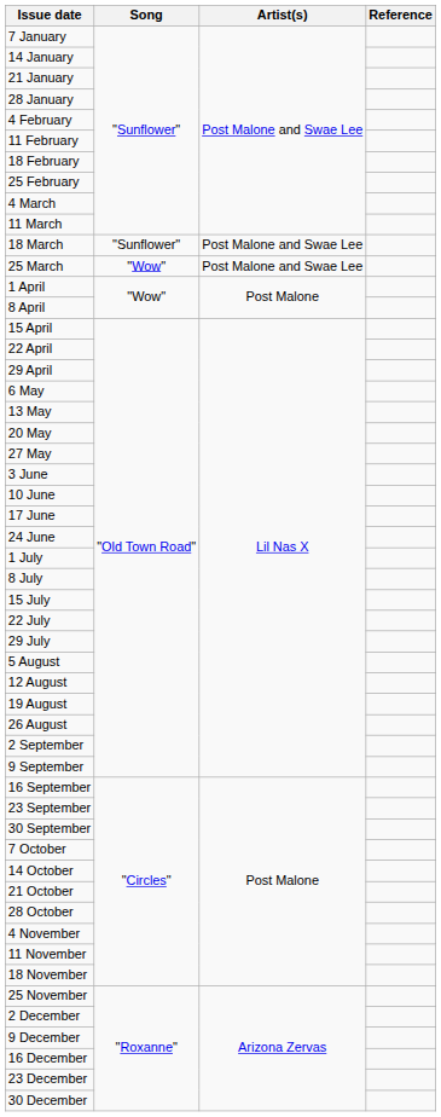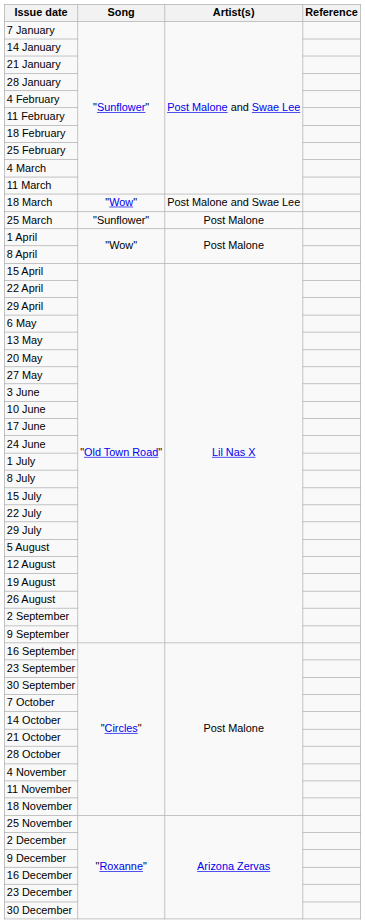 <table class="wikitable">
 <tr>
 <th>Issue date</th>
 <th>Song</th>
 <th>Artist(s)</th>
 <th>Reference</th>
 </tr>
 <tr>
 <td align="left">7 January</td>
 <td align="center" rowspan="10">"<a href='#'>Sunflower</a>"</td>
 <td align="center" rowspan="10"><a href='#'>Post Malone</a> and <a href='#'>Swae Lee</a></td>
 <td align="center"></td>
 </tr>
 <tr>
 <td align="left">14 January</td>
 <td align="center"></td>
 </tr>
 <tr>
 <td align="left">21 January</td>
 <td align="center"></td>
 </tr>
 <tr>
 <td align="left">28 January</td>
 <td align="center"></td>
 </tr>
 <tr>
 <td align="left">4 February</td>
 <td align="center"></td>
 </tr>
 <tr>
 <td align="left">11 February</td>
 <td align="center"></td>
 </tr>
 <tr>
 <td align="left">18 February</td>
 <td align="center"></td>
 </tr>
 <tr>
 <td align="left">25 February</td>
 <td align="center"></td>
 </tr>
 <tr>
 <td align="left">4 March</td>
 <td align="center"></td>
 </tr>
 <tr>
 <td align="left">11 March</td>
 <td align="center"></td>
 </tr>
 <tr>
 <td align="left">18 March</td>
-<td align="center">"Sunflower"</td>
+<td align="center">"<a href='#'>Wow</a>"</td>
 <td align="center">Post Malone and Swae Lee</td>
 <td align="center"></td>
 </tr>
 <tr>
 <td align="left">25 March</td>
-<td align="center">"<a href='#'>Wow</a>"</td>
-<td align="center">Post Malone and Swae Lee</td>
+<td align="center">"Sunflower"</td>
+<td align="center">Post Malone</td>
 <td align="center"></td>
 </tr>
 <tr>
 <td align="left">1 April</td>
 <td align="center" rowspan="2">"Wow"</td>
 <td align="center" rowspan="2">Post Malone</td>
 <td align="center"></td>
 </tr>
 <tr>
 <td align="left">8 April</td>
 <td align="center"></td>
 </tr>
 <tr>
 <td align="left">15 April</td>
 <td align="center" rowspan="22">"<a href='#'>Old Town Road</a>"</td>
 <td align="center" rowspan="22"><a href='#'>Lil Nas X</a></td>
 <td align="center"></td>
 </tr>
 <tr>
 <td align="left">22 April</td>
 <td align="center"></td>
 </tr>
 <tr>
 <td align="left">29 April</td>
 <td align="center"></td>
 </tr>
 <tr>
 <td align="left">6 May</td>
 <td align="center"></td>
 </tr>
 <tr>
 <td align="left">13 May</td>
 <td align="center"></td>
 </tr>
 <tr>
 <td align="left">20 May</td>
 <td align="center"></td>
 </tr>
 <tr>
 <td align="left">27 May</td>
 <td align="center"></td>
 </tr>
 <tr>
 <td align="left">3 June</td>
 <td align="center"></td>
 </tr>
 <tr>
 <td align="left">10 June</td>
 <td align="center"></td>
 </tr>
 <tr>
 <td align="left">17 June</td>
 <td align="center"></td>
 </tr>
 <tr>
 <td align="left">24 June</td>
 <td align="center"></td>
 </tr>
 <tr>
 <td align="left">1 July</td>
 <td align="center"></td>
 </tr>
 <tr>
 <td align="left">8 July</td>
 <td align="center"></td>
 </tr>
 <tr>
 <td align="left">15 July</td>
 <td align="center"></td>
 </tr>
 <tr>
 <td align="left">22 July</td>
 <td align="center"></td>
 </tr>
 <tr>
 <td align="left">29 July</td>
 <td align="center"></td>
 </tr>
 <tr>
 <td align="left">5 August</td>
 <td align="center"></td>
 </tr>
 <tr>
 <td align="left">12 August</td>
 <td align="center"></td>
 </tr>
 <tr>
 <td align="left">19 August</td>
 <td align="center"></td>
 </tr>
 <tr>
 <td align="left">26 August</td>
 <td align="center"></td>
 </tr>
 <tr>
 <td align="left">2 September</td>
 <td align="center"></td>
 </tr>
 <tr>
 <td align="left">9 September</td>
 <td align="center"></td>
 </tr>
 <tr>
 <td align="left">16 September</td>
 <td align="center" rowspan="10">"<a href='#'>Circles</a>"</td>
 <td align="center" rowspan="10">Post Malone</td>
 <td align="center"></td>
 </tr>
 <tr>
 <td align="left">23 September</td>
 <td align="center"></td>
 </tr>
 <tr>
 <td align="left">30 September</td>
 <td align="center"></td>
 </tr>
 <tr>
 <td align="left">7 October</td>
 <td align="center"></td>
 </tr>
 <tr>
 <td align="left">14 October</td>
 <td align="center"></td>
 </tr>
 <tr>
 <td align="left">21 October</td>
 <td align="center"></td>
 </tr>
 <tr>
 <td align="left">28 October</td>
 <td align="center"></td>
 </tr>
 <tr>
 <td align="left">4 November</td>
 <td align="center"></td>
 </tr>
 <tr>
 <td align="left">11 November</td>
 <td align="center"></td>
 </tr>
 <tr>
 <td align="left">18 November</td>
 <td align="center"></td>
 </tr>
 <tr>
 <td align="left">25 November</td>
 <td align="center" rowspan="6">"<a href='#'>Roxanne</a>"</td>
 <td align="center" rowspan="6"><a href='#'>Arizona Zervas</a></td>
 <td align="center"></td>
 </tr>
 <tr>
 <td align="left">2 December</td>
 <td align="center"></td>
 </tr>
 <tr>
 <td align="left">9 December</td>
 <td align="center"></td>
 </tr>
 <tr>
 <td align="left">16 December</td>
 <td align="center"></td>
 </tr>
 <tr>
 <td align="left">23 December</td>
 <td align="center"></td>
 </tr>
 <tr>
 <td align="left">30 December</td>
 <td align="center"></td>
 </tr>
 </table>
